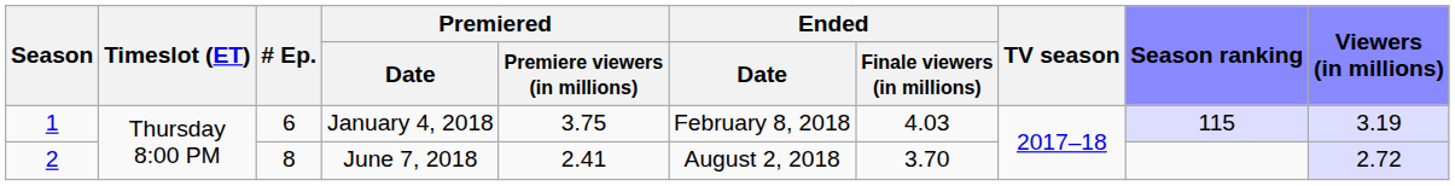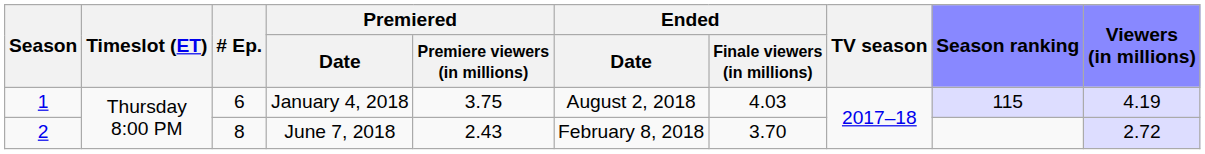 <table class="wikitable" style="text-align:center;">
 <tr>
 <th rowspan="2">Season</th>
 <th rowspan="2">Timeslot (<a href='#'>ET</a>)</th>
 <th rowspan="2"># Ep.</th>
 <th colspan="2">Premiered</th>
 <th colspan="2">Ended</th>
 <th rowspan="2">TV season</th>
 <th style="background:#8888ff;" rowspan="2">Season ranking</th>
 <th style="background:#8888ff;" rowspan="2">Viewers<br>(in millions)</th>
 </tr>
 <tr>
 <th>Date</th>
 <th><small>Premiere viewers<br>(in millions)</small></th>
 <th>Date</th>
 <th><small>Finale viewers<br>(in millions)</small></th>
 </tr>
 <tr>
 <td><a href='#'>1</a></td>
 <td rowspan="2">Thursday<br>8:00 PM</td>
 <td>6</td>
 <td>January 4, 2018</td>
 <td>3.75</td>
-<td>February 8, 2018</td>
+<td>August 2, 2018</td>
 <td>4.03</td>
 <td rowspan="2"><a href='#'>2017–18</a></td>
 <td style="background:#ddddff;">115</td>
-<td style="background:#ddddff;">3.19</td>
+<td style="background:#ddddff;">4.19</td>
 </tr>
 <tr>
 <td><a href='#'>2</a></td>
 <td>8</td>
 <td>June 7, 2018</td>
-<td>2.41</td>
-<td>August 2, 2018</td>
+<td>2.43</td>
+<td>February 8, 2018</td>
 <td>3.70</td>
 <td></td>
 <td style="background:#ddddff;">2.72</td>
 </tr>
 </table>
